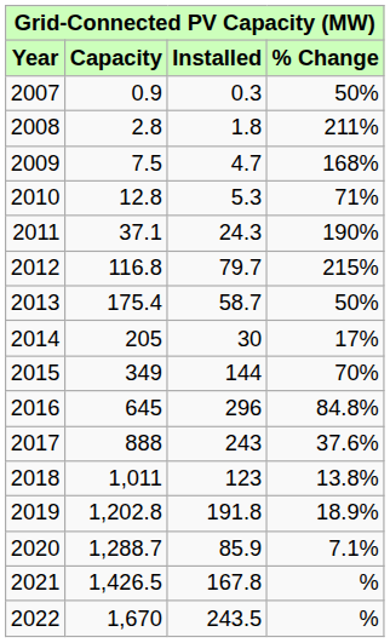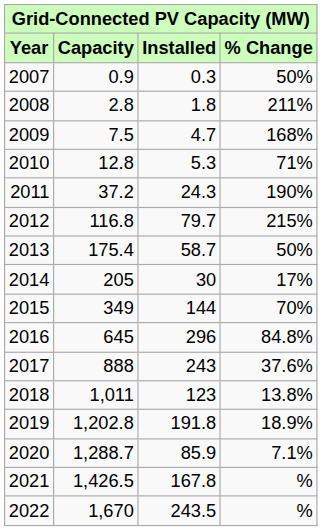 <table class="wikitable" style="text-align:right;">
 <tr>
 <th colspan="4" style="background-color: #cfb;">Grid-Connected PV Capacity (MW)</th>
 </tr>
 <tr>
 <th style="background-color: #cfb;">Year</th>
 <th style="background-color: #cfb;">Capacity</th>
 <th style="background-color: #cfb;">Installed</th>
 <th style="background-color: #cfb;">% Change</th>
 </tr>
 <tr>
 <td>2007</td>
 <td>0.9</td>
 <td>0.3</td>
 <td>50%</td>
 </tr>
 <tr>
 <td>2008</td>
 <td>2.8</td>
 <td>1.8</td>
 <td>211%</td>
 </tr>
 <tr>
 <td>2009</td>
 <td>7.5</td>
 <td>4.7</td>
 <td>168%</td>
 </tr>
 <tr>
 <td>2010</td>
 <td>12.8</td>
 <td>5.3</td>
 <td>71%</td>
 </tr>
 <tr>
 <td>2011</td>
-<td>37.1</td>
+<td>37.2</td>
 <td>24.3</td>
 <td>190%</td>
 </tr>
 <tr>
 <td>2012</td>
 <td>116.8</td>
 <td>79.7</td>
 <td>215%</td>
 </tr>
 <tr>
 <td>2013</td>
 <td>175.4</td>
 <td>58.7</td>
 <td>50%</td>
 </tr>
 <tr>
 <td>2014</td>
 <td>205</td>
 <td>30</td>
 <td>17%</td>
 </tr>
 <tr>
 <td>2015</td>
 <td>349</td>
 <td>144</td>
 <td>70%</td>
 </tr>
 <tr>
 <td>2016</td>
 <td>645</td>
 <td>296</td>
 <td>84.8%</td>
 </tr>
 <tr>
 <td>2017</td>
 <td>888</td>
 <td>243</td>
 <td>37.6%</td>
 </tr>
 <tr>
 <td>2018</td>
 <td>1,011</td>
 <td>123</td>
 <td>13.8%</td>
 </tr>
 <tr>
 <td>2019</td>
 <td>1,202.8</td>
 <td>191.8</td>
 <td>18.9%</td>
 </tr>
 <tr>
 <td>2020</td>
 <td>1,288.7</td>
 <td>85.9</td>
 <td>7.1%</td>
 </tr>
 <tr>
 <td>2021</td>
 <td>1,426.5</td>
 <td>167.8</td>
 <td>%</td>
 </tr>
 <tr>
 <td>2022</td>
 <td>1,670</td>
 <td>243.5</td>
 <td>%</td>
 </tr>
 </table>
